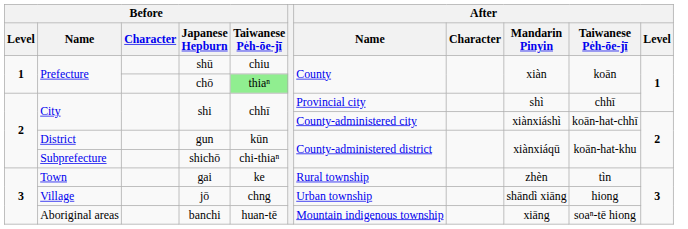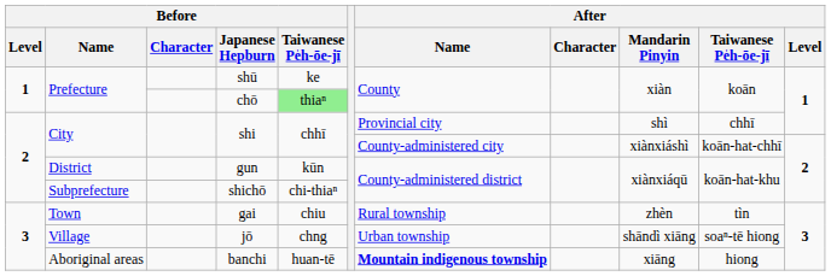 <table class=wikitable>
 <tr>
 <th colspan=5>Before</th>
 <th rowspan=11></th>
 <th colspan=5>After</th>
 </tr>
 <tr>
 <th>Level</th>
 <th>Name</th>
 <th><a href='#'>Character</a></th>
 <th>Japanese<br><a href='#'>Hepburn</a></th>
 <th>Taiwanese<br><a href='#'>Pe̍h-ōe-jī</a></th>
 <th>Name</th>
 <th>Character</th>
 <th>Mandarin<br><a href='#'>Pinyin</a></th>
 <th>Taiwanese<br><a href='#'>Pe̍h-ōe-jī</a></th>
 <th>Level</th>
 </tr>
 <tr>
 <td rowspan=2 align=center><strong>1</strong></td>
 <td rowspan=2><a href='#'>Prefecture</a></td>
 <td align=center><span></span></td>
 <td align=center>shū</td>
-<td align=center>chiu</td>
+<td align=center>ke</td>
 <td rowspan=2><a href='#'>County</a></td>
 <td rowspan=2 align=center><span></span></td>
 <td rowspan=2 align=center>xiàn</td>
 <td rowspan=2 align=center>koān</td>
 <td rowspan=3 align=center><strong>1</strong></td>
 </tr>
 <tr>
 <td align=center><span></span></td>
 <td align=center>chō</td>
 <td align=center style="background: lightgreen;">thiaⁿ</td>
 </tr>
 <tr>
 <td rowspan=4 align=center><strong>2</strong></td>
 <td rowspan=2><a href='#'>City</a></td>
 <td rowspan=2 align=center><span></span></td>
 <td rowspan=2 align=center>shi</td>
 <td rowspan=2 align=center>chhī</td>
 <td><a href='#'>Provincial city</a></td>
 <td align=center><span></span></td>
 <td align=center>shì</td>
 <td align=center>chhī</td>
 </tr>
 <tr>
 <td><a href='#'>County-administered city</a></td>
 <td align=center><span></span></td>
 <td align=center>xiànxiáshì</td>
 <td align=center>koān-hat-chhī</td>
 <td rowspan=3 align=center><strong>2</strong></td>
 </tr>
 <tr>
 <td><a href='#'>District</a></td>
 <td align=center><span></span></td>
 <td align=center>gun</td>
 <td align=center>kūn</td>
 <td rowspan=2><a href='#'>County-administered district</a></td>
 <td rowspan=2 align=center><span></span></td>
 <td rowspan=2 align=center>xiànxiáqū</td>
 <td rowspan=2 align=center>koān-hat-khu</td>
 </tr>
 <tr>
 <td><a href='#'>Subprefecture</a></td>
 <td align=center><span></span></td>
 <td align=center>shichō</td>
 <td align=center>chi-thiaⁿ</td>
 </tr>
 <tr>
 <td rowspan=3 align=center><strong>3</strong></td>
 <td><a href='#'>Town</a></td>
 <td align=center><span></span></td>
 <td align=center>gai</td>
-<td align=center>ke</td>
+<td align=center>chiu</td>
 <td><a href='#'>Rural township</a></td>
 <td align=center><span></span></td>
 <td align=center>zhèn</td>
 <td align=center>tìn</td>
 <td rowspan=3 align=center><strong>3</strong></td>
 </tr>
 <tr>
 <td><a href='#'>Village</a></td>
 <td align=center><span></span></td>
 <td align=center>jō</td>
 <td align=center>chng</td>
 <td><a href='#'>Urban township</a></td>
 <td align=center><span></span></td>
 <td align=center>shāndì xiāng</td>
-<td align=center>hiong</td>
+<td align=center>soaⁿ-tē hiong</td>
 </tr>
 <tr>
 <td>Aboriginal areas</td>
 <td align=center><span></span></td>
 <td align=center>banchi</td>
 <td align=center>huan-tē</td>
-<td><a href='#'>Mountain indigenous township</a></td>
+<td><strong><a href='#'>Mountain indigenous township</a></strong></td>
 <td align=center><span></span></td>
 <td align=center>xiāng</td>
-<td align=center>soaⁿ-tē hiong</td>
+<td align=center>hiong</td>
 </tr>
 </table>
